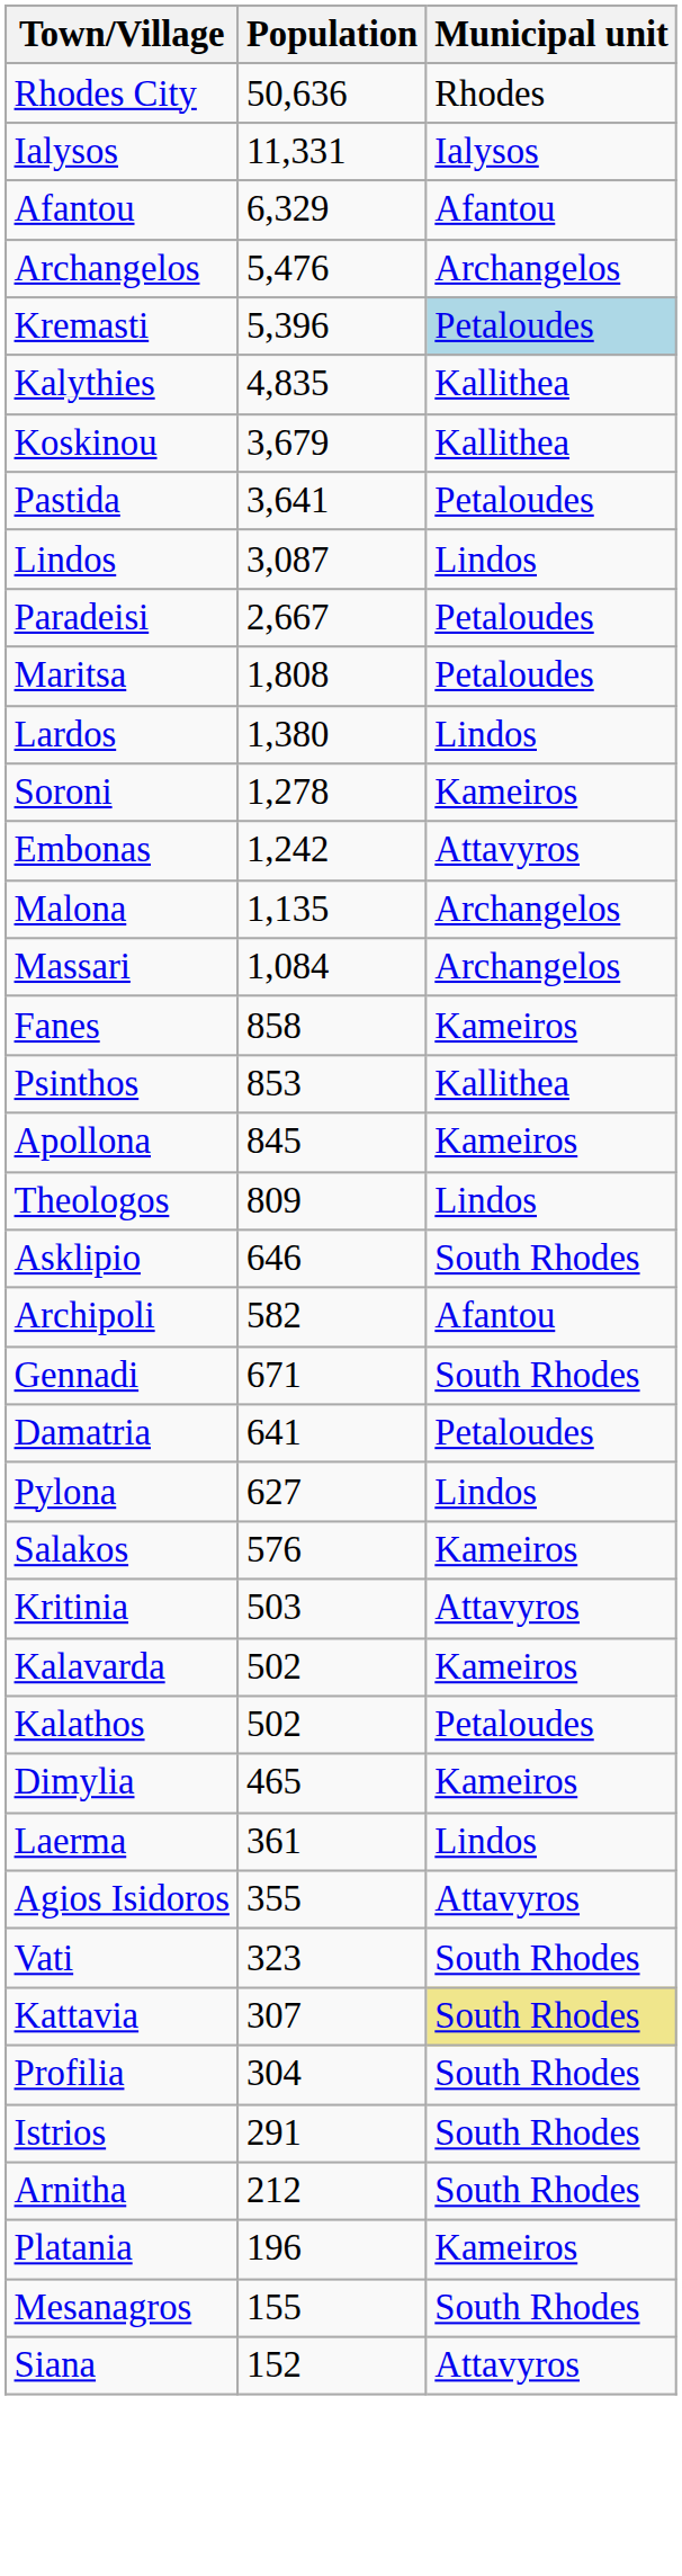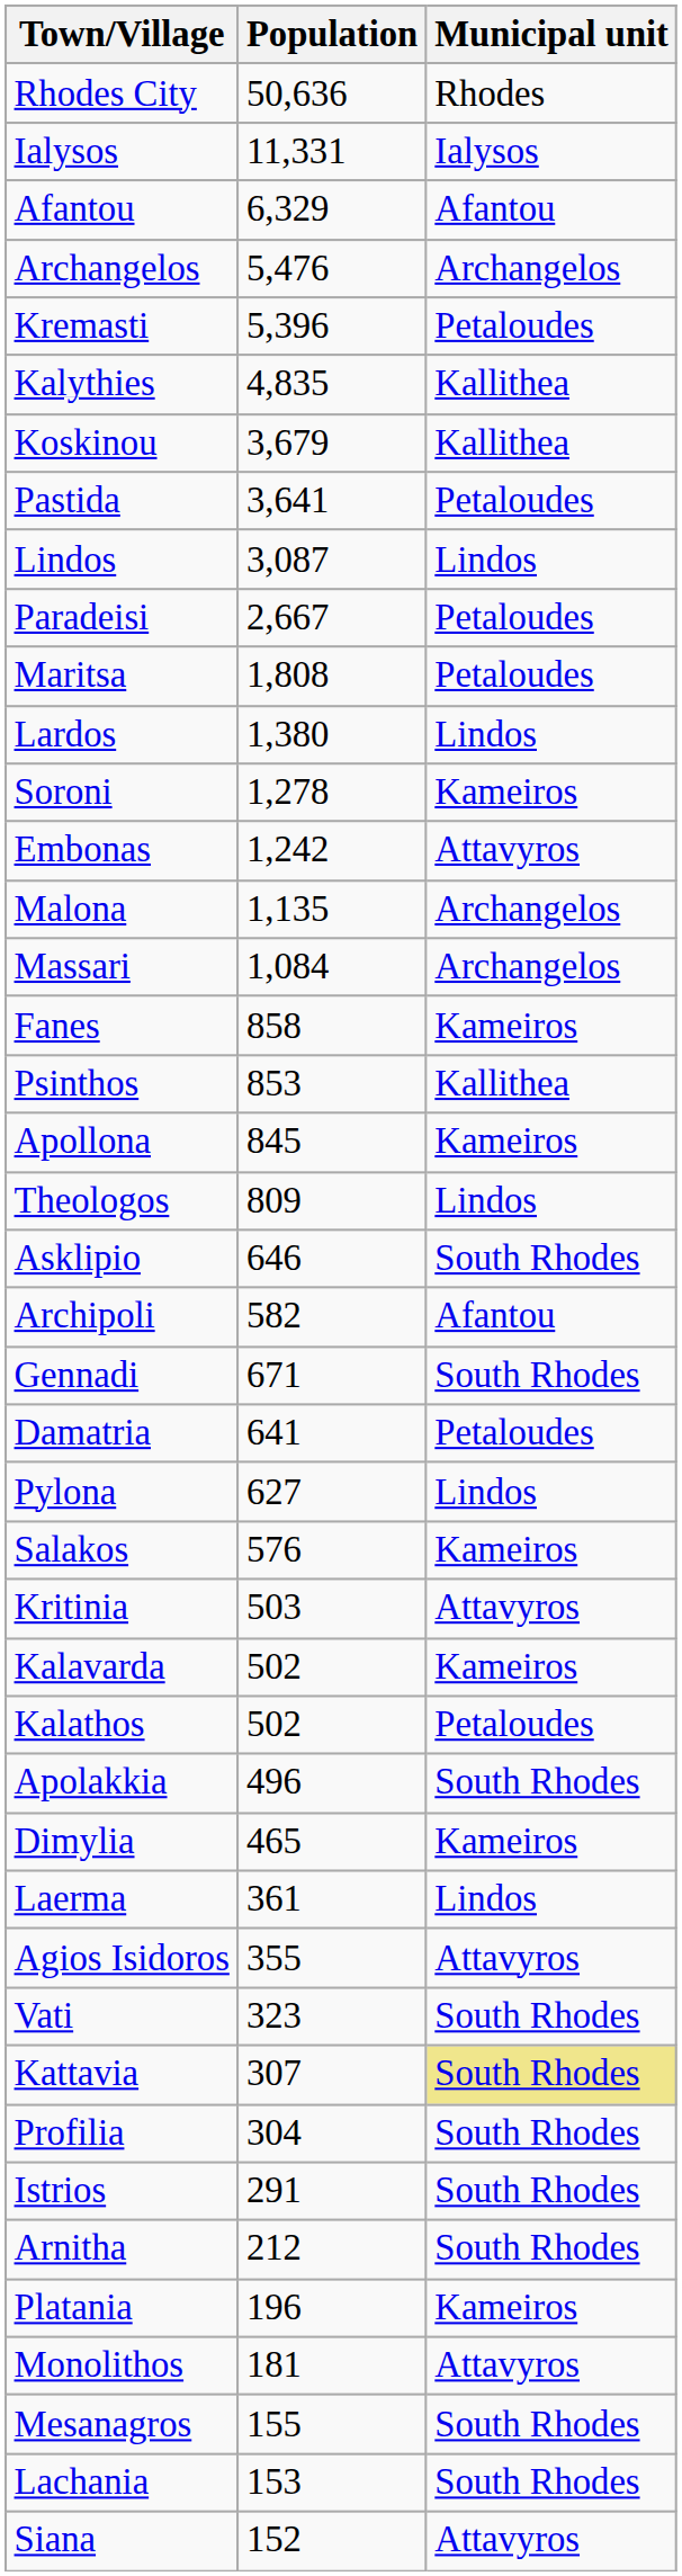 <table class="wikitable sortable">
 <tr>
 <th>Town/Village</th>
 <th>Population</th>
 <th>Municipal unit</th>
 </tr>
 <tr>
 <td><a href='#'>Rhodes City</a></td>
 <td>50,636</td>
 <td>Rhodes</td>
 </tr>
 <tr>
 <td><a href='#'>Ialysos</a></td>
 <td>11,331</td>
 <td><a href='#'>Ialysos</a></td>
 </tr>
 <tr>
 <td><a href='#'>Afantou</a></td>
 <td>6,329</td>
 <td><a href='#'>Afantou</a></td>
 </tr>
 <tr>
 <td><a href='#'>Archangelos</a></td>
 <td>5,476</td>
 <td><a href='#'>Archangelos</a></td>
 </tr>
 <tr>
 <td><a href='#'>Kremasti</a></td>
 <td>5,396</td>
-<td style="background: lightblue;"><a href='#'>Petaloudes</a></td>
+<td><a href='#'>Petaloudes</a></td>
 </tr>
 <tr>
 <td><a href='#'>Kalythies</a></td>
 <td>4,835</td>
 <td><a href='#'>Kallithea</a></td>
 </tr>
 <tr>
 <td><a href='#'>Koskinou</a></td>
 <td>3,679</td>
 <td><a href='#'>Kallithea</a></td>
 </tr>
 <tr>
 <td><a href='#'>Pastida</a></td>
 <td>3,641</td>
 <td><a href='#'>Petaloudes</a></td>
 </tr>
 <tr>
 <td><a href='#'>Lindos</a></td>
 <td>3,087</td>
 <td><a href='#'>Lindos</a></td>
 </tr>
 <tr>
 <td><a href='#'>Paradeisi</a></td>
 <td>2,667</td>
 <td><a href='#'>Petaloudes</a></td>
 </tr>
 <tr>
 <td><a href='#'>Maritsa</a></td>
 <td>1,808</td>
 <td><a href='#'>Petaloudes</a></td>
 </tr>
 <tr>
 <td><a href='#'>Lardos</a></td>
 <td>1,380</td>
 <td><a href='#'>Lindos</a></td>
 </tr>
 <tr>
 <td><a href='#'>Soroni</a></td>
 <td>1,278</td>
 <td><a href='#'>Kameiros</a></td>
 </tr>
 <tr>
 <td><a href='#'>Embonas</a></td>
 <td>1,242</td>
 <td><a href='#'>Attavyros</a></td>
 </tr>
 <tr>
 <td><a href='#'>Malona</a></td>
 <td>1,135</td>
 <td><a href='#'>Archangelos</a></td>
 </tr>
 <tr>
 <td><a href='#'>Massari</a></td>
 <td>1,084</td>
 <td><a href='#'>Archangelos</a></td>
 </tr>
 <tr>
 <td><a href='#'>Fanes</a></td>
 <td>858</td>
 <td><a href='#'>Kameiros</a></td>
 </tr>
 <tr>
 <td><a href='#'>Psinthos</a></td>
 <td>853</td>
 <td><a href='#'>Kallithea</a></td>
 </tr>
 <tr>
 <td><a href='#'>Apollona</a></td>
 <td>845</td>
 <td><a href='#'>Kameiros</a></td>
 </tr>
 <tr>
 <td><a href='#'>Theologos</a></td>
 <td>809</td>
 <td><a href='#'>Lindos</a></td>
 </tr>
 <tr>
 <td><a href='#'>Asklipio</a></td>
 <td>646</td>
 <td><a href='#'>South Rhodes</a></td>
 </tr>
 <tr>
 <td><a href='#'>Archipoli</a></td>
 <td>582</td>
 <td><a href='#'>Afantou</a></td>
 </tr>
 <tr>
 <td><a href='#'>Gennadi</a></td>
 <td>671</td>
 <td><a href='#'>South Rhodes</a></td>
 </tr>
 <tr>
 <td><a href='#'>Damatria</a></td>
 <td>641</td>
 <td><a href='#'>Petaloudes</a></td>
 </tr>
 <tr>
 <td><a href='#'>Pylona</a></td>
 <td>627</td>
 <td><a href='#'>Lindos</a></td>
 </tr>
 <tr>
 <td><a href='#'>Salakos</a></td>
 <td>576</td>
 <td><a href='#'>Kameiros</a></td>
 </tr>
 <tr>
 <td><a href='#'>Kritinia</a></td>
 <td>503</td>
 <td><a href='#'>Attavyros</a></td>
 </tr>
 <tr>
 <td><a href='#'>Kalavarda</a></td>
 <td>502</td>
 <td><a href='#'>Kameiros</a></td>
 </tr>
 <tr>
 <td><a href='#'>Kalathos</a></td>
 <td>502</td>
 <td><a href='#'>Petaloudes</a></td>
 </tr>
 <tr>
+<td><a href='#'>Apolakkia</a></td>
+<td>496</td>
+<td><a href='#'>South Rhodes</a></td>
+</tr>
+<tr>
 <td><a href='#'>Dimylia</a></td>
 <td>465</td>
 <td><a href='#'>Kameiros</a></td>
 </tr>
 <tr>
 <td><a href='#'>Laerma</a></td>
 <td>361</td>
 <td><a href='#'>Lindos</a></td>
 </tr>
 <tr>
 <td><a href='#'>Agios Isidoros</a></td>
 <td>355</td>
 <td><a href='#'>Attavyros</a></td>
 </tr>
 <tr>
 <td><a href='#'>Vati</a></td>
 <td>323</td>
 <td><a href='#'>South Rhodes</a></td>
 </tr>
 <tr>
 <td><a href='#'>Kattavia</a></td>
 <td>307</td>
 <td style="background: khaki;"><a href='#'>South Rhodes</a></td>
 </tr>
 <tr>
 <td><a href='#'>Profilia</a></td>
 <td>304</td>
 <td><a href='#'>South Rhodes</a></td>
 </tr>
 <tr>
 <td><a href='#'>Istrios</a></td>
 <td>291</td>
 <td><a href='#'>South Rhodes</a></td>
 </tr>
 <tr>
 <td><a href='#'>Arnitha</a></td>
 <td>212</td>
 <td><a href='#'>South Rhodes</a></td>
 </tr>
 <tr>
 <td><a href='#'>Platania</a></td>
 <td>196</td>
 <td><a href='#'>Kameiros</a></td>
 </tr>
 <tr>
+<td><a href='#'>Monolithos</a></td>
+<td>181</td>
+<td><a href='#'>Attavyros</a></td>
+</tr>
+<tr>
 <td><a href='#'>Mesanagros</a></td>
 <td>155</td>
+<td><a href='#'>South Rhodes</a></td>
+</tr>
+<tr>
+<td><a href='#'>Lachania</a></td>
+<td>153</td>
 <td><a href='#'>South Rhodes</a></td>
 </tr>
 <tr>
 <td><a href='#'>Siana</a></td>
 <td>152</td>
 <td><a href='#'>Attavyros</a></td>
 </tr>
 </table>
